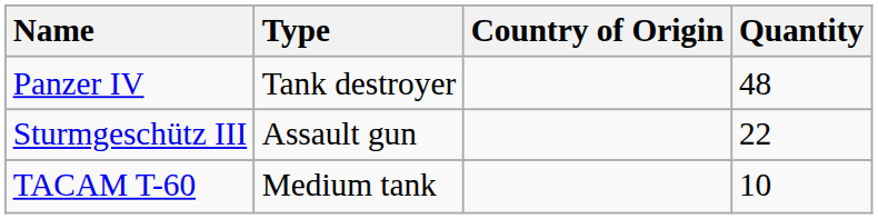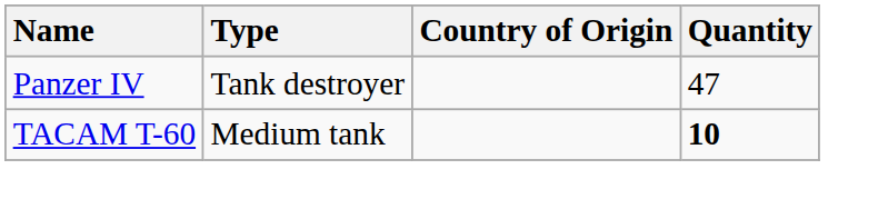 <table class="wikitable">
 <tr>
 <th style="text-align: left;">Name</th>
 <th style="text-align: left;">Type</th>
 <th style="text-align: left;">Country of Origin</th>
 <th style="text-align: left;">Quantity</th>
 </tr>
 <tr>
 <td><a href='#'>Panzer IV</a></td>
 <td>Tank destroyer</td>
 <td></td>
-<td>48</td>
-</tr>
-<tr>
-<td><a href='#'>Sturmgeschütz III</a></td>
-<td>Assault gun</td>
-<td></td>
-<td>22</td>
+<td>47</td>
 </tr>
 <tr>
 <td><a href='#'>TACAM T-60</a></td>
 <td>Medium tank</td>
 <td></td>
-<td>10</td>
+<td><strong>10</strong></td>
 </tr>
 </table>
